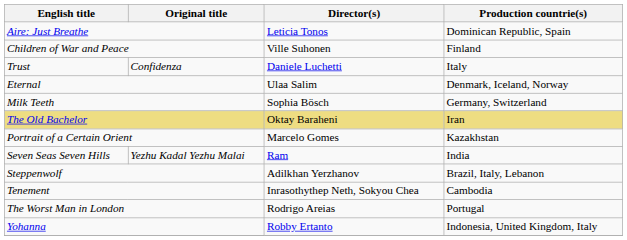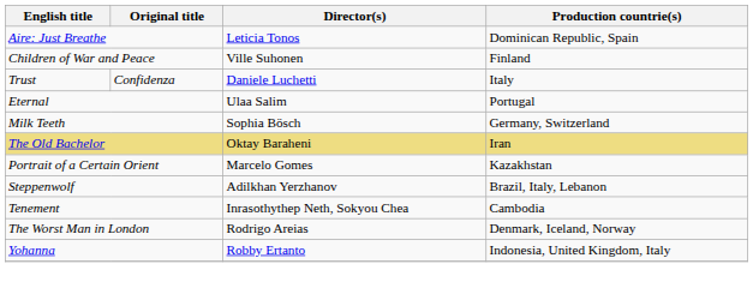 <table class="sortable wikitable" style="width:100%; margin-bottom:4px" cellpadding="5">
 <tr>
 <th scope="col">English title</th>
 <th scope="col">Original title</th>
 <th scope="col">Director(s)</th>
 <th scope="col">Production countrie(s)</th>
 </tr>
 <tr>
 <td colspan="2"><em><a href='#'>Aire: Just Breathe</a></em></td>
 <td><a href='#'>Leticia Tonos</a></td>
 <td>Dominican Republic, Spain</td>
 </tr>
 <tr>
 <td colspan="2"><em>Children of War and Peace</em></td>
 <td>Ville Suhonen</td>
 <td>Finland</td>
 </tr>
 <tr>
 <td><em>Trust</em></td>
 <td><em>Confidenza</em></td>
 <td><a href='#'>Daniele Luchetti</a></td>
 <td>Italy</td>
 </tr>
 <tr>
 <td colspan="2"><em>Eternal</em></td>
 <td>Ulaa Salim</td>
-<td>Denmark, Iceland, Norway</td>
+<td>Portugal</td>
 </tr>
 <tr>
 <td colspan="2"><em>Milk Teeth</em></td>
 <td>Sophia Bösch</td>
 <td>Germany, Switzerland</td>
 </tr>
 <tr style="background:#eedd82">
 <td colspan="2"><em><a href='#'>The Old Bachelor</a></em></td>
 <td>Oktay Baraheni</td>
 <td>Iran</td>
 </tr>
 <tr>
 <td colspan="2"><em>Portrait of a Certain Orient</em></td>
 <td>Marcelo Gomes</td>
 <td>Kazakhstan</td>
 </tr>
 <tr>
-<td><em>Seven Seas Seven Hills</em></td>
-<td><em>Yezhu Kadal Yezhu Malai</em></td>
-<td><a href='#'>Ram</a></td>
-<td>India</td>
-</tr>
-<tr>
 <td colspan="2"><em>Steppenwolf</em></td>
 <td>Adilkhan Yerzhanov</td>
 <td>Brazil, Italy, Lebanon</td>
 </tr>
 <tr>
 <td colspan="2"><em>Tenement</em></td>
 <td>Inrasothythep Neth, Sokyou Chea</td>
 <td>Cambodia</td>
 </tr>
 <tr>
 <td colspan="2"><em>The Worst Man in London</em></td>
 <td>Rodrigo Areias</td>
-<td>Portugal</td>
+<td>Denmark, Iceland, Norway</td>
 </tr>
 <tr>
 <td colspan="2"><em><a href='#'>Yohanna</a></em></td>
 <td><a href='#'>Robby Ertanto</a></td>
 <td>Indonesia, United Kingdom, Italy</td>
 </tr>
 <tr>
 </tr>
 </table>
